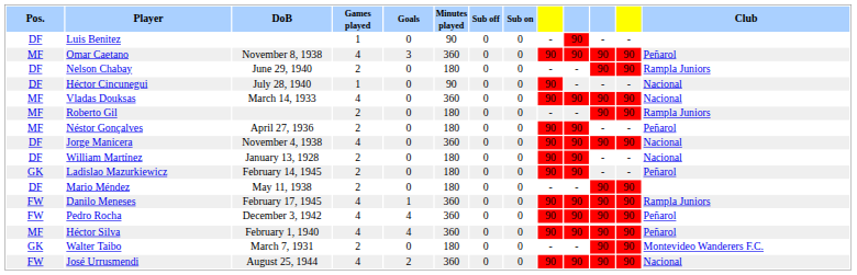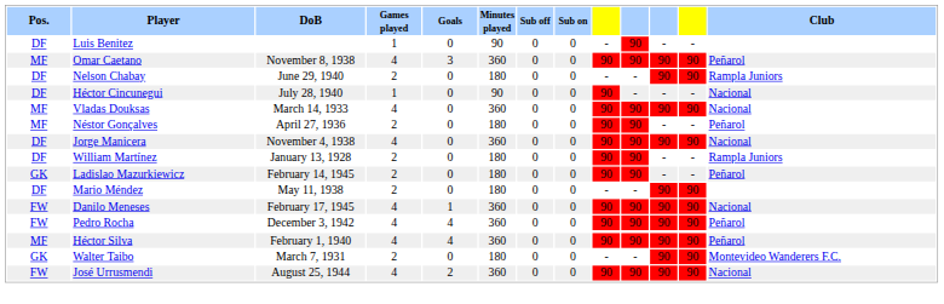 <table border="0" width="100%" style="border: 1px solid #999; background-color:#FFFFFF; text-align:center">
 <tr align="center" bgcolor="#AAD0FF">
 <th width=7%>Pos.</th>
 <th width=20%>Player</th>
 <th width=12%>DoB</th>
 <th width=6%><small>Games<br>played</small></th>
 <th width=6%><small>Goals</small></th>
 <th width=4%><small>Minutes<br>played</small></th>
 <th width=4%><small>Sub off</small></th>
 <th width=4%><small>Sub on</small></th>
 <th width=3% bgcolor=yellow></th>
 <th width=3%></th>
 <th width=3%></th>
 <th width=3% bgcolor=yellow></th>
 <th width=27%>Club</th>
 </tr>
 <tr>
 <td><a href='#'>DF</a></td>
 <td align="left"><a href='#'>Luis Benitez</a></td>
 <td></td>
 <td>1</td>
 <td>0</td>
 <td>90</td>
 <td>0</td>
 <td>0</td>
 <td>-</td>
 <td bgcolor=red>90</td>
 <td>-</td>
 <td>-</td>
 <td align="left"></td>
 </tr>
 <tr bgcolor="#EFEFEF">
 <td><a href='#'>MF</a></td>
 <td align="left"><a href='#'>Omar Caetano</a></td>
 <td>November 8, 1938</td>
 <td>4</td>
 <td>3</td>
 <td>360</td>
 <td>0</td>
 <td>0</td>
 <td bgcolor=red>90</td>
 <td bgcolor=red>90</td>
 <td bgcolor=red>90</td>
 <td bgcolor=red>90</td>
 <td align="left"> <a href='#'>Peñarol</a></td>
 </tr>
 <tr>
 <td><a href='#'>DF</a></td>
 <td align="left"><a href='#'>Nelson Chabay</a></td>
 <td>June 29, 1940</td>
 <td>2</td>
 <td>0</td>
 <td>180</td>
 <td>0</td>
 <td 0>0</td>
 <td>-</td>
 <td>-</td>
 <td bgcolor=red>90</td>
 <td bgcolor=red>90</td>
 <td align="left"> <a href='#'>Rampla Juniors</a></td>
 </tr>
 <tr bgcolor="#EFEFEF">
 <td><a href='#'>DF</a></td>
 <td align="left"><a href='#'>Héctor Cincunegui</a></td>
 <td>July 28, 1940</td>
 <td>1</td>
 <td>0</td>
 <td>90</td>
 <td>0</td>
 <td>0</td>
 <td bgcolor=red>90</td>
 <td>-</td>
 <td>-</td>
 <td>-</td>
 <td align="left"> <a href='#'>Nacional</a></td>
 </tr>
 <tr>
 <td><a href='#'>MF</a></td>
 <td align="left"><a href='#'>Vladas Douksas</a></td>
 <td>March 14, 1933</td>
 <td>4</td>
 <td>0</td>
 <td>360</td>
 <td>0</td>
 <td>0</td>
 <td bgcolor=red>90</td>
 <td bgcolor=red>90</td>
 <td bgcolor=red>90</td>
 <td bgcolor=red>90</td>
 <td align="left"> <a href='#'>Nacional</a></td>
 </tr>
-<tr bgcolor="#EFEFEF">
-<td><a href='#'>MF</a></td>
-<td align="left"><a href='#'>Roberto Gil</a></td>
-<td></td>
-<td>2</td>
-<td>0</td>
-<td>180</td>
-<td>0</td>
-<td 0>0</td>
-<td>-</td>
-<td>-</td>
-<td bgcolor=red>90</td>
-<td bgcolor=red>90</td>
-<td align="left"> <a href='#'>Rampla Juniors</a></td>
-</tr>
 <tr>
 <td><a href='#'>MF</a></td>
 <td align="left"><a href='#'>Néstor Gonçalves</a></td>
 <td>April 27, 1936</td>
 <td>2</td>
 <td>0</td>
 <td>180</td>
 <td>0</td>
 <td>0</td>
 <td bgcolor=red>90</td>
 <td bgcolor=red>90</td>
 <td>-</td>
 <td>-</td>
 <td align="left"> <a href='#'>Peñarol</a></td>
 </tr>
 <tr bgcolor=#EFEFEF>
 <td><a href='#'>DF</a></td>
 <td align="left"><a href='#'>Jorge Manicera</a></td>
 <td>November 4, 1938</td>
 <td>4</td>
 <td>0</td>
 <td>360</td>
 <td>0</td>
 <td>0</td>
 <td bgcolor=red>90</td>
 <td bgcolor=red>90</td>
 <td bgcolor=red>90</td>
 <td bgcolor=red>90</td>
 <td align="left"> <a href='#'>Nacional</a></td>
 </tr>
 <tr>
 <td><a href='#'>DF</a></td>
 <td align="left"><a href='#'>William Martínez</a></td>
 <td>January 13, 1928</td>
 <td>2</td>
 <td>0</td>
 <td>180</td>
 <td>0</td>
 <td>0</td>
 <td bgcolor=red>90</td>
 <td bgcolor=red>90</td>
 <td>-</td>
 <td>-</td>
-<td align="left"> <a href='#'>Nacional</a></td>
+<td align="left"> <a href='#'>Rampla Juniors</a></td>
 </tr>
 <tr bgcolor="#EFEFEF">
 <td><a href='#'>GK</a></td>
 <td align="left"><a href='#'>Ladislao Mazurkiewicz</a></td>
 <td>February 14, 1945</td>
 <td>2</td>
 <td>0</td>
 <td>180</td>
 <td>0</td>
 <td>0</td>
 <td bgcolor=red>90</td>
 <td bgcolor=red>90</td>
 <td>-</td>
 <td>-</td>
 <td align="left"> <a href='#'>Peñarol</a></td>
 </tr>
 <tr>
 <td><a href='#'>DF</a></td>
 <td align="left"><a href='#'>Mario Méndez</a></td>
 <td>May 11, 1938</td>
 <td>2</td>
 <td>0</td>
 <td>180</td>
 <td>0</td>
 <td 0>0</td>
 <td>-</td>
 <td>-</td>
 <td bgcolor=red>90</td>
 <td bgcolor=red>90</td>
 <td align="left"></td>
 </tr>
 <tr bgcolor="#EFEFEF">
 <td><a href='#'>FW</a></td>
 <td align="left"><a href='#'>Danilo Meneses</a></td>
 <td>February 17, 1945</td>
 <td>4</td>
 <td>1</td>
 <td>360</td>
 <td>0</td>
 <td>0</td>
 <td bgcolor=red>90</td>
 <td bgcolor=red>90</td>
 <td bgcolor=red>90</td>
 <td bgcolor=red>90</td>
-<td align="left"> <a href='#'>Rampla Juniors</a></td>
+<td align="left"> <a href='#'>Nacional</a></td>
 </tr>
 <tr>
 <td><a href='#'>FW</a></td>
 <td align="left"><a href='#'>Pedro Rocha</a></td>
 <td>December 3, 1942</td>
 <td>4</td>
 <td>4</td>
 <td>360</td>
 <td>0</td>
 <td>0</td>
 <td bgcolor=red>90</td>
 <td bgcolor=red>90</td>
 <td bgcolor=red>90</td>
 <td bgcolor=red>90</td>
 <td align="left"><a href='#'>Peñarol</a></td>
 </tr>
 <tr>
 </tr>
 <tr bgcolor="#EFEFEF">
 <td><a href='#'>MF</a></td>
 <td align="left"><a href='#'>Héctor Silva</a></td>
 <td>February 1, 1940</td>
 <td>4</td>
 <td>4</td>
 <td>360</td>
 <td>0</td>
 <td>0</td>
 <td bgcolor=red>90</td>
 <td bgcolor=red>90</td>
 <td bgcolor=red>90</td>
 <td bgcolor=red>90</td>
 <td align="left"> <a href='#'>Peñarol</a></td>
 </tr>
 <tr>
 <td><a href='#'>GK</a></td>
 <td align="left"><a href='#'>Walter Taibo</a></td>
 <td>March 7, 1931</td>
 <td>2</td>
 <td>0</td>
 <td>180</td>
 <td>0</td>
 <td 0>0</td>
 <td>-</td>
 <td>-</td>
 <td bgcolor=red>90</td>
 <td bgcolor=red>90</td>
 <td align="left"> <a href='#'>Montevideo Wanderers F.C.</a></td>
 </tr>
 <tr bgcolor="#EFEFEF">
 <td><a href='#'>FW</a></td>
 <td align="left"><a href='#'>José Urrusmendi</a></td>
 <td>August 25, 1944</td>
 <td>4</td>
 <td>2</td>
 <td>360</td>
 <td>0</td>
 <td>0</td>
 <td bgcolor=red>90</td>
 <td bgcolor=red>90</td>
 <td bgcolor=red>90</td>
 <td bgcolor=red>90</td>
 <td align="left"> <a href='#'>Nacional</a></td>
 </tr>
 </table>
